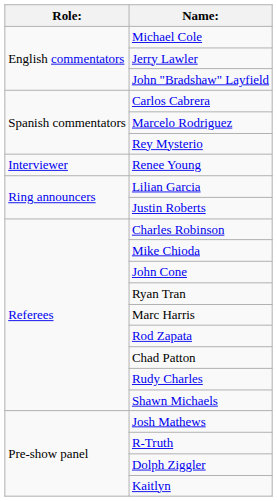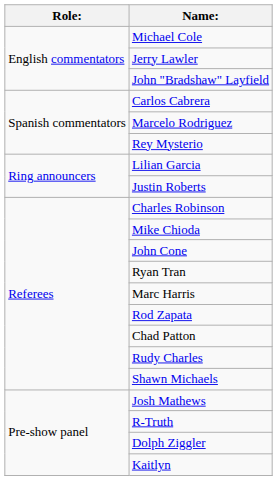 <table class=wikitable style="font-size:90%; margin: 0.5em 0 0.5em 1em; float: right; clear: right;">
 <tr>
 <th>Role:</th>
 <th>Name:</th>
 </tr>
 <tr>
 <td rowspan=3>English <a href='#'>commentators</a></td>
 <td><a href='#'>Michael Cole</a></td>
 </tr>
 <tr>
 <td><a href='#'>Jerry Lawler</a></td>
 </tr>
 <tr>
 <td><a href='#'>John "Bradshaw" Layfield</a></td>
 </tr>
 <tr>
 <td rowspan=3>Spanish commentators</td>
 <td><a href='#'>Carlos Cabrera</a></td>
 </tr>
 <tr>
 <td><a href='#'>Marcelo Rodriguez</a></td>
 </tr>
 <tr>
 <td><a href='#'>Rey Mysterio</a></td>
-</tr>
-<tr>
-<td><a href='#'>Interviewer</a></td>
-<td><a href='#'>Renee Young</a></td>
 </tr>
 <tr>
 <td rowspan=2><a href='#'>Ring announcers</a></td>
 <td><a href='#'>Lilian Garcia</a></td>
 </tr>
 <tr>
 <td><a href='#'>Justin Roberts</a></td>
 </tr>
 <tr>
 <td rowspan=9><a href='#'>Referees</a></td>
 <td><a href='#'>Charles Robinson</a></td>
 </tr>
 <tr>
 <td><a href='#'>Mike Chioda</a></td>
 </tr>
 <tr>
 <td><a href='#'>John Cone</a></td>
 </tr>
 <tr>
 <td>Ryan Tran</td>
 </tr>
 <tr>
 <td>Marc Harris</td>
 </tr>
 <tr>
 <td><a href='#'>Rod Zapata</a></td>
 </tr>
 <tr>
 <td>Chad Patton</td>
 </tr>
 <tr>
 <td><a href='#'>Rudy Charles</a></td>
 </tr>
 <tr>
 <td><a href='#'>Shawn Michaels</a> </td>
 </tr>
 <tr>
 <td rowspan=4>Pre-show panel</td>
 <td><a href='#'>Josh Mathews</a></td>
 </tr>
 <tr>
 <td><a href='#'>R-Truth</a></td>
 </tr>
 <tr>
 <td><a href='#'>Dolph Ziggler</a></td>
 </tr>
 <tr>
 <td><a href='#'>Kaitlyn</a></td>
 </tr>
 </table>
